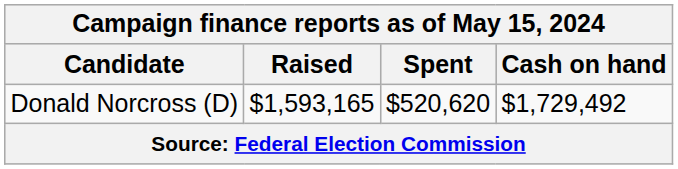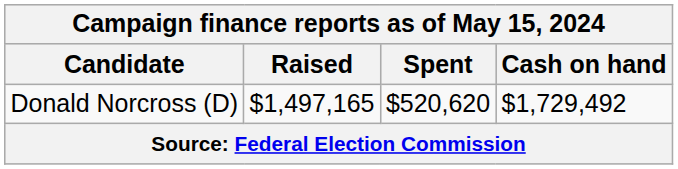 <table class="wikitable sortable">
 <tr>
 <th colspan=4>Campaign finance reports as of May 15, 2024</th>
 </tr>
 <tr style="text-align:center;">
 <th>Candidate</th>
 <th>Raised</th>
 <th>Spent</th>
 <th>Cash on hand</th>
 </tr>
 <tr>
 <td>Donald Norcross (D)</td>
-<td>$1,593,165</td>
+<td>$1,497,165</td>
 <td>$520,620</td>
 <td>$1,729,492</td>
 </tr>
 <tr>
 <th colspan="4"><small>Source: <a href='#'>Federal Election Commission</a></small></th>
 </tr>
 </table>
